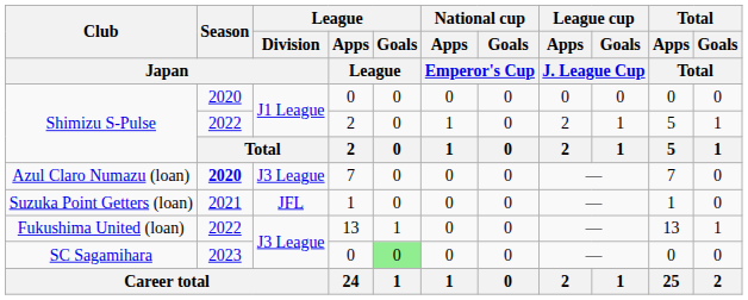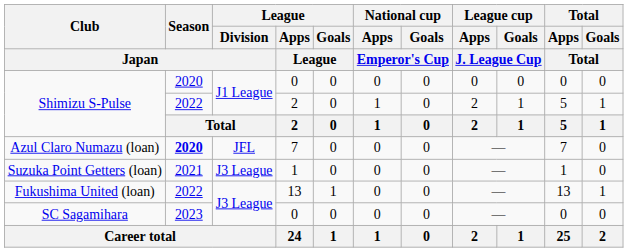 <table class="wikitable" style="text-align:center">
 <tr>
 <th rowspan=2>Club</th>
 <th rowspan=2>Season</th>
 <th colspan=3>League</th>
 <th colspan=2>National cup</th>
 <th colspan=2>League cup</th>
 <th colspan=2>Total</th>
 </tr>
 <tr>
 <th>Division</th>
 <th>Apps</th>
 <th>Goals</th>
 <th>Apps</th>
 <th>Goals</th>
 <th>Apps</th>
 <th>Goals</th>
 <th>Apps</th>
 <th>Goals</th>
 </tr>
 <tr>
 <th colspan=3>Japan</th>
 <th colspan=2>League</th>
 <th colspan=2><a href='#'>Emperor's Cup</a></th>
 <th colspan=2><a href='#'>J. League Cup</a></th>
 <th colspan=2>Total</th>
 </tr>
 <tr>
 <td rowspan="3"><a href='#'>Shimizu S-Pulse</a></td>
 <td><a href='#'>2020</a></td>
 <td rowspan="2"><a href='#'>J1 League</a></td>
 <td>0</td>
 <td>0</td>
 <td>0</td>
 <td>0</td>
 <td>0</td>
 <td>0</td>
 <td>0</td>
 <td>0</td>
 </tr>
 <tr>
 <td><a href='#'>2022</a></td>
 <td>2</td>
 <td>0</td>
 <td>1</td>
 <td>0</td>
 <td>2</td>
 <td>1</td>
 <td>5</td>
 <td>1</td>
 </tr>
 <tr>
 <th colspan="2">Total</th>
 <th>2</th>
 <th>0</th>
 <th>1</th>
 <th>0</th>
 <th>2</th>
 <th>1</th>
 <th>5</th>
 <th>1</th>
 </tr>
 <tr>
 <td><a href='#'>Azul Claro Numazu</a> (loan)</td>
 <td><strong><a href='#'>2020</a></strong></td>
-<td><a href='#'>J3 League</a></td>
+<td><a href='#'>JFL</a></td>
 <td>7</td>
 <td>0</td>
 <td>0</td>
 <td>0</td>
 <td colspan=2>—</td>
 <td>7</td>
 <td>0</td>
 </tr>
 <tr>
 <td><a href='#'>Suzuka Point Getters</a> (loan)</td>
 <td><a href='#'>2021</a></td>
-<td><a href='#'>JFL</a></td>
+<td><a href='#'>J3 League</a></td>
 <td>1</td>
 <td>0</td>
 <td>0</td>
 <td>0</td>
 <td colspan=2>—</td>
 <td>1</td>
 <td>0</td>
 </tr>
 <tr>
 <td><a href='#'>Fukushima United</a> (loan)</td>
 <td><a href='#'>2022</a></td>
 <td rowspan=2><a href='#'>J3 League</a></td>
 <td>13</td>
 <td>1</td>
 <td>0</td>
 <td>0</td>
 <td colspan=2>—</td>
 <td>13</td>
 <td>1</td>
 </tr>
 <tr>
 <td><a href='#'>SC Sagamihara</a></td>
 <td><a href='#'>2023</a></td>
 <td>0</td>
-<td style="background: lightgreen;">0</td>
+<td>0</td>
 <td>0</td>
 <td>0</td>
 <td colspan=2>—</td>
 <td>0</td>
 <td>0</td>
 </tr>
 <tr>
 <th colspan=3>Career total</th>
 <th>24</th>
 <th>1</th>
 <th>1</th>
 <th>0</th>
 <th>2</th>
 <th>1</th>
 <th>25</th>
 <th>2</th>
 </tr>
 </table>
